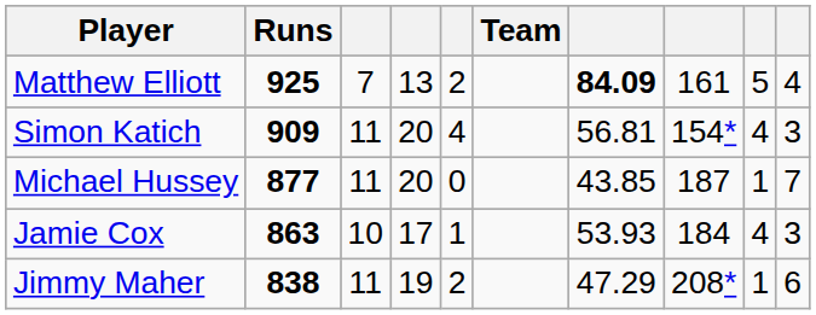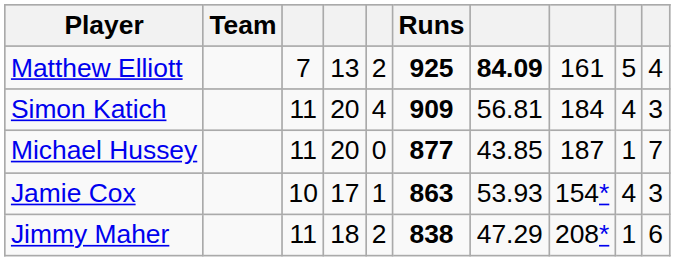 <table class="wikitable sortable" style="text-align:center">
 <tr>
 <th class="unsortable">Player </th>
-<th>Runs</th>
+<th>Team</th>
 <th></th>
 <th></th>
 <th></th>
-<th>Team</th>
+<th>Runs</th>
 <th></th>
 <th></th>
 <th></th>
 <th></th>
 </tr>
 <tr>
 <td style="text-align:left"><a href='#'>Matthew Elliott</a></td>
-<td><strong>925</strong></td>
+<td style="text-align:left"></td>
 <td>7</td>
 <td>13</td>
 <td>2</td>
-<td style="text-align:left"></td>
+<td><strong>925</strong></td>
 <td><strong>84.09</strong></td>
 <td>161</td>
 <td>5</td>
 <td>4</td>
 </tr>
 <tr>
 <td style="text-align:left"><a href='#'>Simon Katich</a></td>
-<td><strong>909</strong></td>
+<td style="text-align:left"></td>
 <td>11</td>
 <td>20</td>
 <td>4</td>
-<td style="text-align:left"></td>
+<td><strong>909</strong></td>
 <td>56.81</td>
-<td>154<a href='#'>*</a></td>
+<td>184</td>
 <td>4</td>
 <td>3</td>
 </tr>
 <tr>
 <td style="text-align:left"><a href='#'>Michael Hussey</a></td>
-<td><strong>877</strong></td>
+<td style="text-align:left"></td>
 <td>11</td>
 <td>20</td>
 <td>0</td>
-<td style="text-align:left"></td>
+<td><strong>877</strong></td>
 <td>43.85</td>
 <td>187</td>
 <td>1</td>
 <td>7</td>
 </tr>
 <tr>
 <td style="text-align:left"><a href='#'>Jamie Cox</a></td>
-<td><strong>863</strong></td>
+<td style="text-align:left"></td>
 <td>10</td>
 <td>17</td>
 <td>1</td>
-<td style="text-align:left"></td>
+<td><strong>863</strong></td>
 <td>53.93</td>
-<td>184</td>
+<td>154<a href='#'>*</a></td>
 <td>4</td>
 <td>3</td>
 </tr>
 <tr>
 <td style="text-align:left"><a href='#'>Jimmy Maher</a></td>
+<td style="text-align:left"></td>
+<td>11</td>
+<td>18</td>
+<td>2</td>
 <td><strong>838</strong></td>
-<td>11</td>
-<td>19</td>
-<td>2</td>
-<td style="text-align:left"></td>
 <td>47.29</td>
 <td>208<a href='#'>*</a></td>
 <td>1</td>
 <td>6</td>
 </tr>
 </table>
